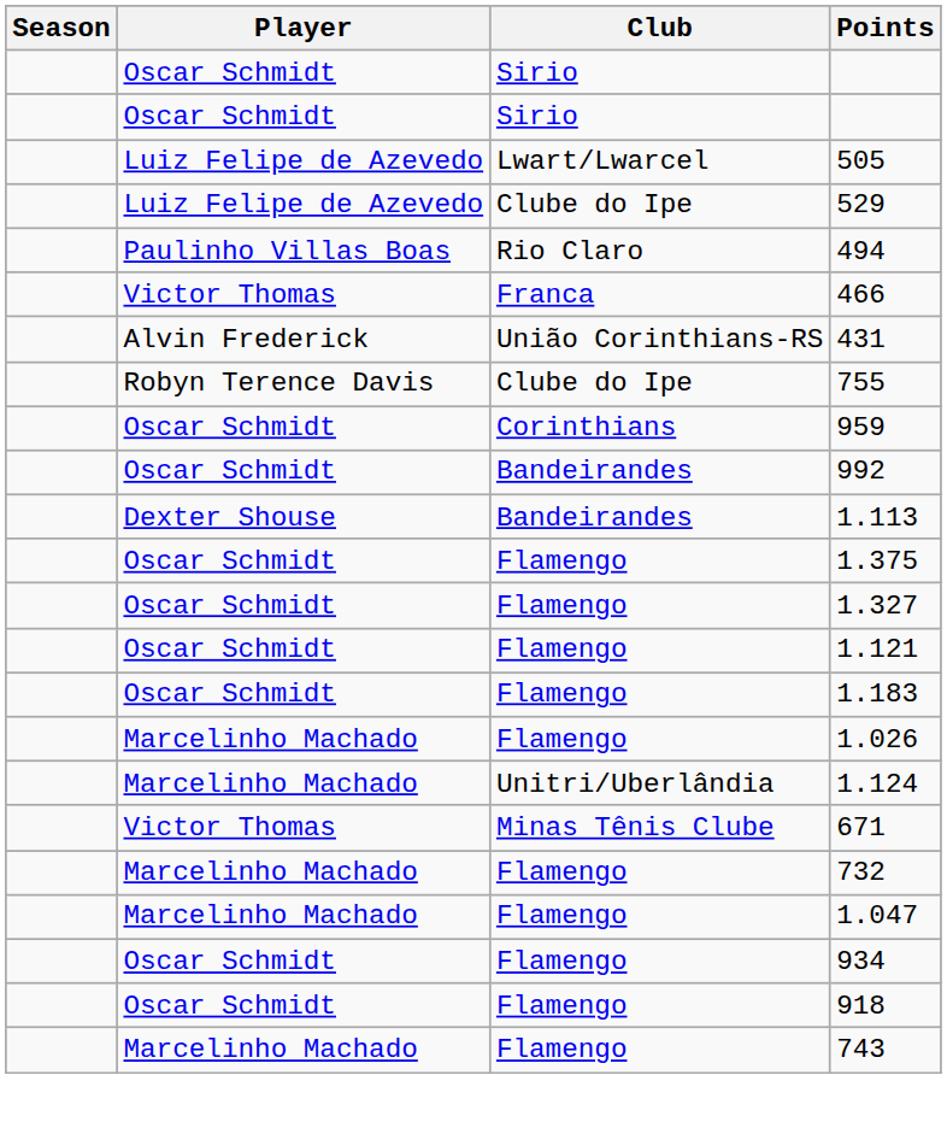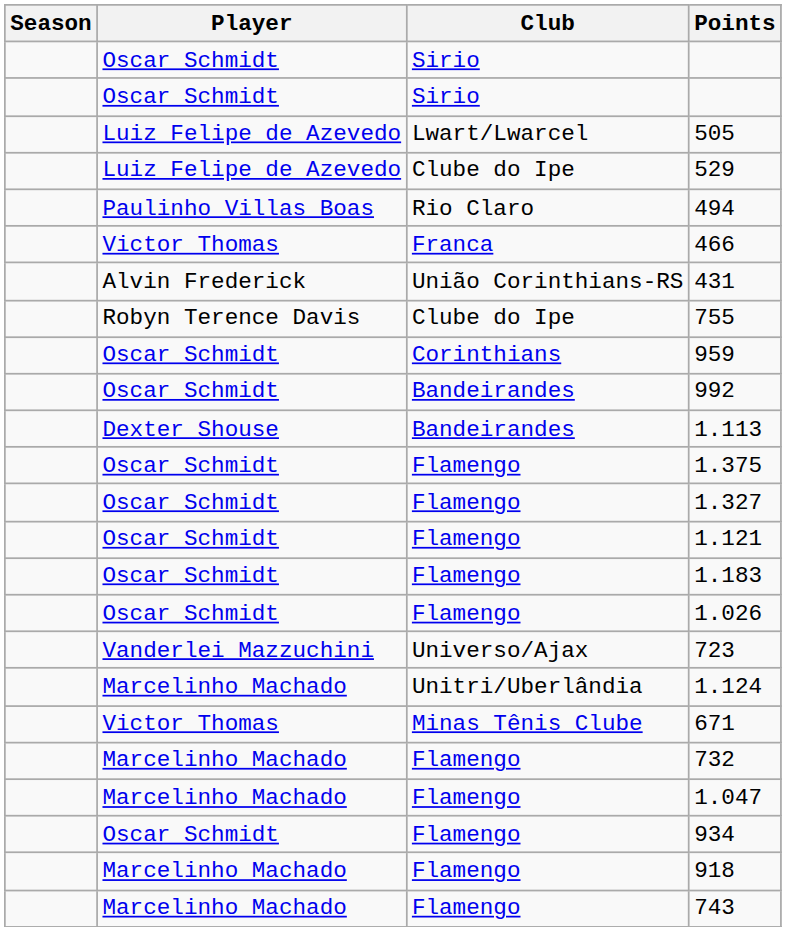 <table class="wikitable sortable">
 <tr>
 <th>Season</th>
 <th>Player</th>
 <th>Club</th>
 <th>Points</th>
 </tr>
 <tr>
 <td></td>
 <td> <a href='#'>Oscar Schmidt</a></td>
 <td><a href='#'>Sirio</a></td>
 <td></td>
 </tr>
 <tr>
 <td></td>
 <td> <a href='#'>Oscar Schmidt</a></td>
 <td><a href='#'>Sirio</a></td>
 <td></td>
 </tr>
 <tr>
 <td></td>
 <td> <a href='#'>Luiz Felipe de Azevedo </a></td>
 <td>Lwart/Lwarcel</td>
 <td>505</td>
 </tr>
 <tr>
 <td></td>
 <td> <a href='#'>Luiz Felipe de Azevedo</a></td>
 <td>Clube do Ipe</td>
 <td>529</td>
 </tr>
 <tr>
 <td></td>
 <td> <a href='#'>Paulinho Villas Boas</a></td>
 <td>Rio Claro</td>
 <td>494</td>
 </tr>
 <tr>
 <td></td>
 <td> <a href='#'>Victor Thomas</a></td>
 <td><a href='#'>Franca</a></td>
 <td>466</td>
 </tr>
 <tr>
 <td></td>
 <td> Alvin Frederick</td>
 <td>União Corinthians-RS</td>
 <td>431</td>
 </tr>
 <tr>
 <td></td>
 <td> Robyn Terence Davis</td>
 <td>Clube do Ipe</td>
 <td>755</td>
 </tr>
 <tr>
 <td></td>
 <td> <a href='#'>Oscar Schmidt</a></td>
 <td><a href='#'>Corinthians</a></td>
 <td>959</td>
 </tr>
 <tr>
 <td></td>
 <td> <a href='#'>Oscar Schmidt</a></td>
 <td><a href='#'>Bandeirandes</a></td>
 <td>992</td>
 </tr>
 <tr>
 <td></td>
 <td> <a href='#'>Dexter Shouse</a></td>
 <td><a href='#'>Bandeirandes</a></td>
 <td>1.113</td>
 </tr>
 <tr>
 <td></td>
 <td> <a href='#'>Oscar Schmidt</a></td>
 <td><a href='#'>Flamengo</a></td>
 <td>1.375</td>
 </tr>
 <tr>
 <td></td>
 <td> <a href='#'>Oscar Schmidt</a></td>
 <td><a href='#'>Flamengo</a></td>
 <td>1.327</td>
 </tr>
 <tr>
 <td></td>
 <td> <a href='#'>Oscar Schmidt</a></td>
 <td><a href='#'>Flamengo</a></td>
 <td>1.121</td>
 </tr>
 <tr>
 <td></td>
 <td> <a href='#'>Oscar Schmidt</a></td>
 <td><a href='#'>Flamengo</a></td>
 <td>1.183</td>
 </tr>
 <tr>
 <td></td>
-<td> <a href='#'>Marcelinho Machado</a></td>
+<td> <a href='#'>Oscar Schmidt</a></td>
 <td><a href='#'>Flamengo</a></td>
 <td>1.026</td>
+</tr>
+<tr>
+<td></td>
+<td> <a href='#'>Vanderlei Mazzuchini </a></td>
+<td>Universo/Ajax</td>
+<td>723</td>
 </tr>
 <tr>
 <td></td>
 <td> <a href='#'>Marcelinho Machado</a></td>
 <td>Unitri/Uberlândia</td>
 <td>1.124</td>
 </tr>
 <tr>
 <td></td>
 <td> <a href='#'>Victor Thomas</a></td>
 <td><a href='#'>Minas Tênis Clube</a></td>
 <td>671</td>
 </tr>
 <tr>
 <td></td>
 <td> <a href='#'>Marcelinho Machado</a></td>
 <td><a href='#'>Flamengo</a></td>
 <td>732</td>
 </tr>
 <tr>
 <td></td>
 <td> <a href='#'>Marcelinho Machado</a></td>
 <td><a href='#'>Flamengo</a></td>
 <td>1.047</td>
 </tr>
 <tr>
 <td></td>
 <td> <a href='#'>Oscar Schmidt</a></td>
 <td><a href='#'>Flamengo</a></td>
 <td>934</td>
 </tr>
 <tr>
 <td></td>
-<td> <a href='#'>Oscar Schmidt</a></td>
+<td> <a href='#'>Marcelinho Machado</a></td>
 <td><a href='#'>Flamengo</a></td>
 <td>918</td>
 </tr>
 <tr>
 <td></td>
 <td> <a href='#'>Marcelinho Machado</a></td>
 <td><a href='#'>Flamengo</a></td>
 <td>743</td>
 </tr>
 <tr>
 </tr>
 </table>
